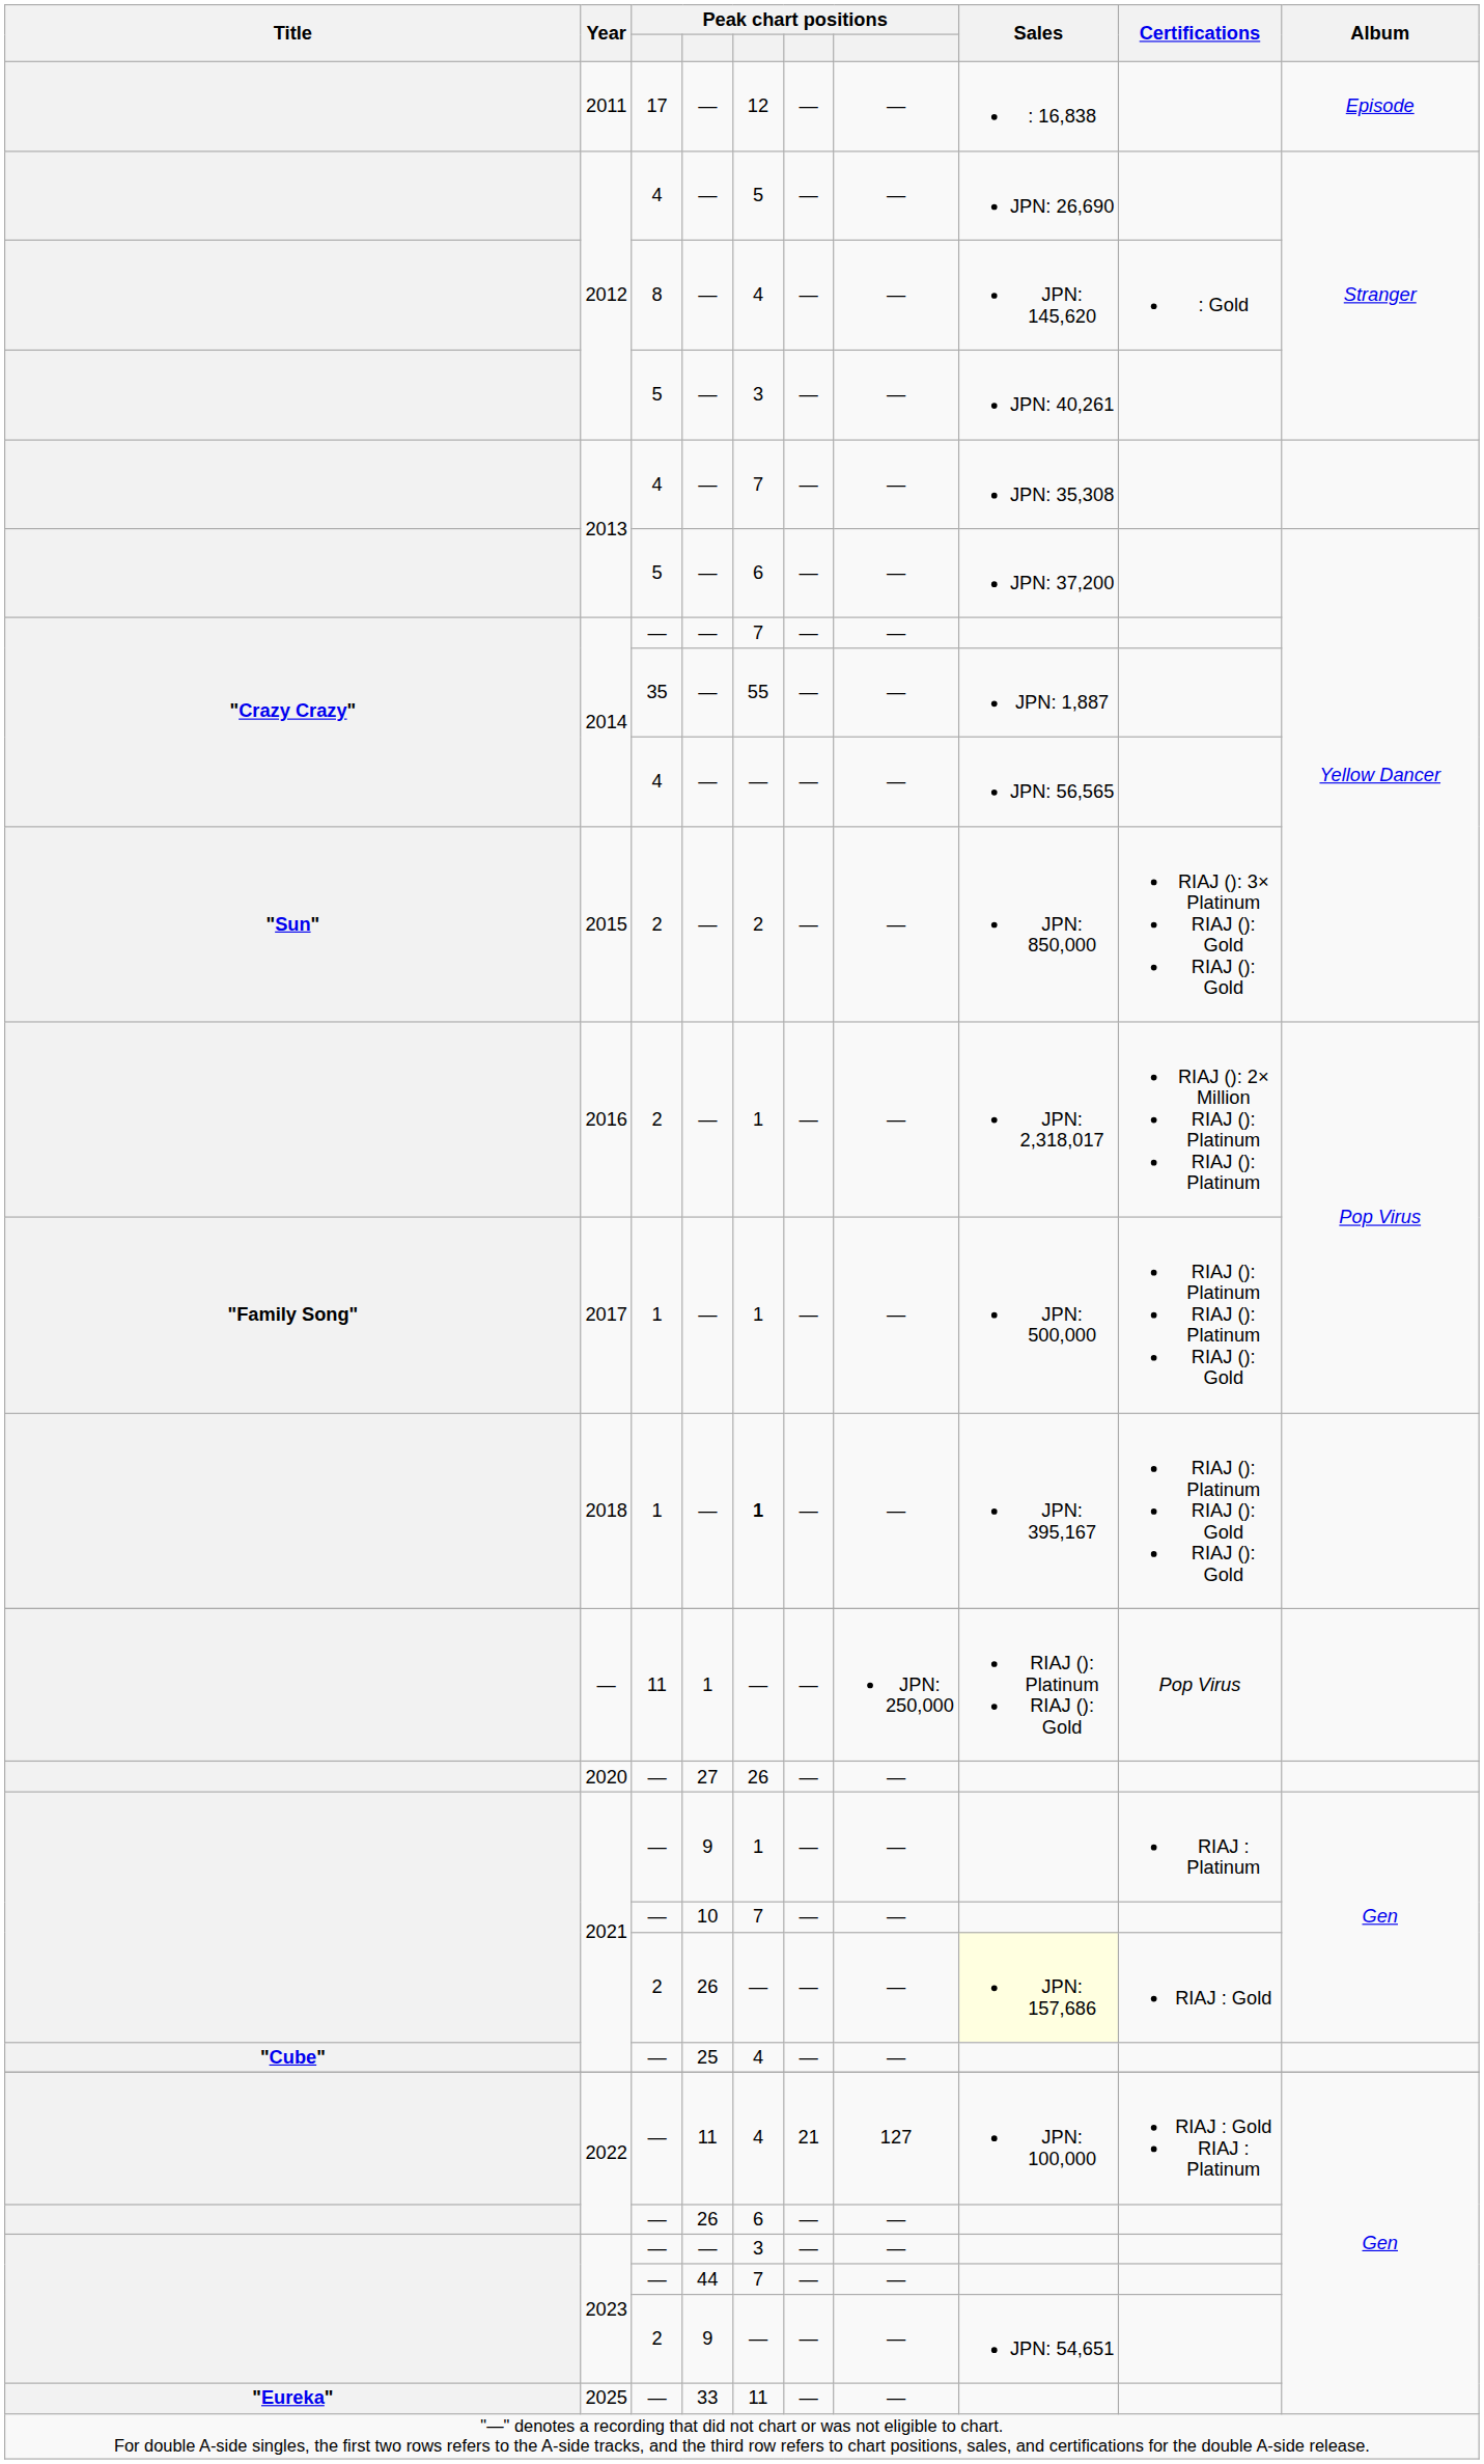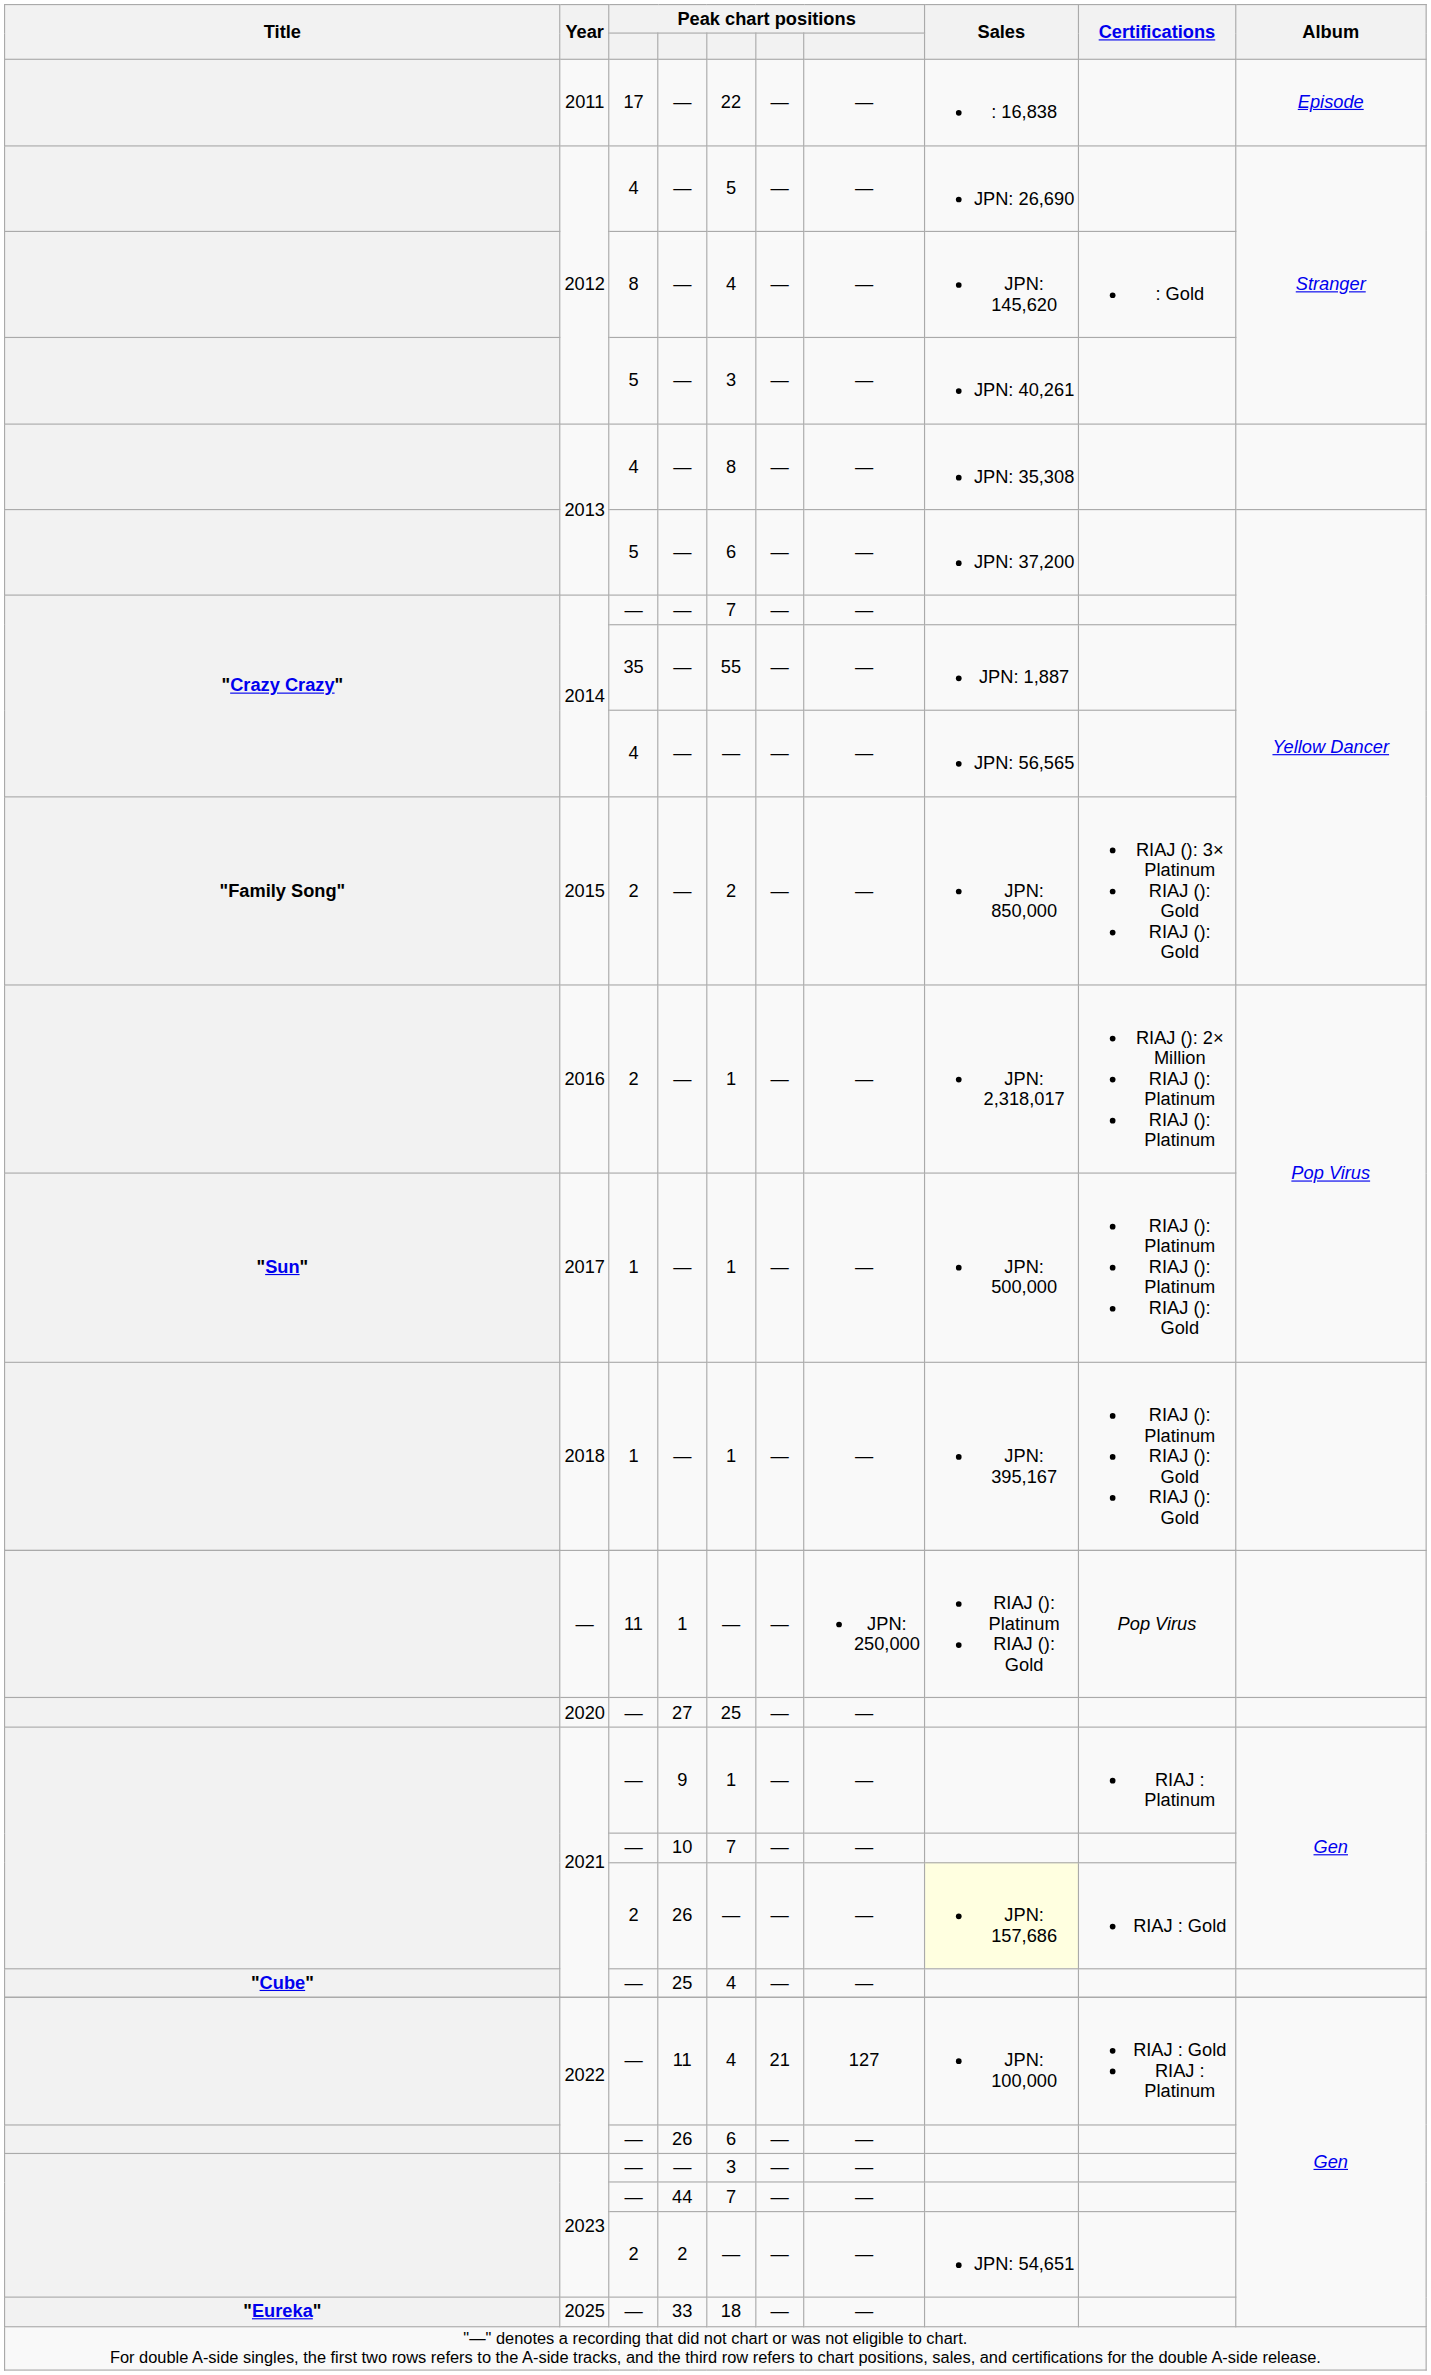 <table class="wikitable plainrowheaders" style="text-align:center;">
 <tr>
 <th scope="col" rowspan="2" style="width:30em;">Title</th>
 <th scope="col" rowspan="2" style="width:1em;">Year</th>
 <th scope="colgroup" colspan="5">Peak chart positions</th>
 <th scope="col" rowspan="2" style="width:;">Sales</th>
 <th scope="col" rowspan="2" style="width:;"><a href='#'>Certifications</a></th>
 <th scope="col" rowspan="2" style="width:10em;">Album</th>
 </tr>
 <tr>
 <th scope="col" style="width:2.5em;font-size:90%;"><a href='#'></a><br></th>
 <th scope="col" style="width:2.5em;font-size:90%;"><a href='#'></a><br></th>
 <th scope="col" style="width:2.5em;font-size:90%;"><a href='#'></a><br></th>
 <th scope="col" style="width:2.5em;font-size:90%;"><a href='#'></a><br></th>
 <th scope="col" style="width:2.5em;font-size:90%;"><a href='#'></a><br></th>
 </tr>
 <tr>
 <th scope="row"></th>
 <td>2011</td>
 <td>17</td>
 <td>—</td>
-<td>12</td>
+<td>22</td>
 <td>—</td>
 <td>—</td>
 <td><br><ul><li><a href='#'></a>: 16,838</li></ul></td>
 <td></td>
 <td><em><a href='#'>Episode</a></em></td>
 </tr>
 <tr>
 <th scope="row"></th>
 <td rowspan="3">2012</td>
 <td>4</td>
 <td>—</td>
 <td>5</td>
 <td>—</td>
 <td>—</td>
 <td><br><ul><li>JPN: 26,690</li></ul></td>
 <td></td>
 <td rowspan="3"><em><a href='#'>Stranger</a></em></td>
 </tr>
 <tr>
 <th scope="row"></th>
 <td>8</td>
 <td>—</td>
 <td>4</td>
 <td>—</td>
 <td>—</td>
 <td><br><ul><li>JPN: 145,620</li></ul></td>
 <td><br><ul><li><a href='#'></a> : Gold</li></ul></td>
 </tr>
 <tr>
 <th scope="row"></th>
 <td>5</td>
 <td>—</td>
 <td>3</td>
 <td>—</td>
 <td>—</td>
 <td><br><ul><li>JPN: 40,261</li></ul></td>
 <td></td>
 </tr>
 <tr>
 <th scope="row"></th>
 <td rowspan="2">2013</td>
 <td>4</td>
 <td>—</td>
-<td>7</td>
+<td>8</td>
 <td>—</td>
 <td>—</td>
 <td><br><ul><li>JPN: 35,308</li></ul></td>
 <td></td>
 <td></td>
 </tr>
 <tr>
 <th scope="row"></th>
 <td>5</td>
 <td>—</td>
 <td>6</td>
 <td>—</td>
 <td>—</td>
 <td><br><ul><li>JPN: 37,200</li></ul></td>
 <td></td>
 <td rowspan="5"><em><a href='#'>Yellow Dancer</a></em></td>
 </tr>
 <tr>
 <th scope="row" rowspan="3">"<a href='#'>Crazy Crazy</a>"<br><br></th>
 <td rowspan="3">2014</td>
 <td>—</td>
 <td>—</td>
 <td>7</td>
 <td>—</td>
 <td>—</td>
 <td></td>
 <td></td>
 </tr>
 <tr>
 <td>35</td>
 <td>—</td>
 <td>55</td>
 <td>—</td>
 <td>—</td>
 <td><br><ul><li>JPN: 1,887</li></ul></td>
 <td></td>
 </tr>
 <tr>
 <td>4</td>
 <td>—</td>
 <td>—</td>
 <td>—</td>
 <td>—</td>
 <td><br><ul><li>JPN: 56,565</li></ul></td>
 <td></td>
 </tr>
 <tr>
-<th scope="row">"<a href='#'>Sun</a>"</th>
+<th scope="row">"Family Song"</th>
 <td>2015</td>
 <td>2</td>
 <td>—</td>
 <td>2</td>
 <td>—</td>
 <td>—</td>
 <td><br><ul><li>JPN: 850,000</li></ul></td>
 <td><br><ul><li>RIAJ (): 3× Platinum</li><li>RIAJ (): Gold</li><li>RIAJ (): Gold</li></ul></td>
 </tr>
 <tr>
 <th scope="row"></th>
 <td>2016</td>
 <td>2</td>
 <td>—</td>
 <td>1</td>
 <td>—</td>
 <td>—</td>
 <td><br><ul><li>JPN: 2,318,017</li></ul></td>
 <td><br><ul><li>RIAJ (): 2× Million</li><li>RIAJ (): Platinum</li><li>RIAJ (): Platinum</li></ul></td>
 <td rowspan="2"><em><a href='#'>Pop Virus</a></em></td>
 </tr>
 <tr>
-<th scope="row">"Family Song"</th>
+<th scope="row">"<a href='#'>Sun</a>"</th>
 <td>2017</td>
 <td>1</td>
 <td>—</td>
 <td>1</td>
 <td>—</td>
 <td>—</td>
 <td><br><ul><li>JPN: 500,000</li></ul></td>
 <td><br><ul><li>RIAJ (): Platinum</li><li>RIAJ (): Platinum</li><li>RIAJ (): Gold</li></ul></td>
 </tr>
 <tr>
 <th scope="row"></th>
 <td rowspan="2">2018</td>
 <td>1</td>
 <td>—</td>
-<td><strong>1</strong></td>
+<td>1</td>
 <td>—</td>
 <td>—</td>
 <td><br><ul><li>JPN: 395,167</li></ul></td>
 <td><br><ul><li>RIAJ (): Platinum</li><li>RIAJ (): Gold</li><li>RIAJ (): Gold</li></ul></td>
 <td></td>
 </tr>
 <tr>
 </tr>
 <tr>
 <th scope="row"></th>
 <td>—</td>
 <td>11</td>
 <td>1</td>
 <td>—</td>
 <td>—</td>
 <td><br><ul><li>JPN: 250,000</li></ul></td>
 <td><br><ul><li>RIAJ (): Platinum</li><li>RIAJ (): Gold</li></ul></td>
 <td><em>Pop Virus</em></td>
 </tr>
 <tr>
 <th scope="row"></th>
 <td>2020</td>
 <td>—</td>
 <td>27</td>
-<td>26</td>
+<td>25</td>
 <td>—</td>
 <td>—</td>
 <td></td>
 <td></td>
 <td></td>
 </tr>
 <tr>
 <th scope="row" rowspan="3"><br><br></th>
 <td rowspan="4">2021</td>
 <td>—</td>
 <td>9</td>
 <td>1</td>
 <td>—</td>
 <td>—</td>
 <td></td>
 <td><br><ul><li>RIAJ : Platinum</li></ul></td>
 <td rowspan="3"><em><a href='#'>Gen</a></em></td>
 </tr>
 <tr>
 <td>—</td>
 <td>10</td>
 <td>7</td>
 <td>—</td>
 <td>—</td>
 <td></td>
 <td></td>
 </tr>
 <tr>
 <td>2</td>
 <td>26</td>
 <td>—</td>
 <td>—</td>
 <td>—</td>
 <td style="background: lightyellow;"><br><ul><li>JPN: 157,686</li></ul></td>
 <td><br><ul><li>RIAJ : Gold</li></ul></td>
 </tr>
 <tr>
 <th scope="row">"<a href='#'>Cube</a>"</th>
 <td>—</td>
 <td>25</td>
 <td>4</td>
 <td>—</td>
 <td>—</td>
 <td></td>
 <td></td>
 <td></td>
 </tr>
 <tr>
 </tr>
 <tr>
 <th scope="row"></th>
 <td rowspan="2">2022</td>
 <td>—</td>
 <td>11</td>
 <td>4</td>
 <td>21</td>
 <td>127</td>
 <td><br><ul><li>JPN: 100,000</li></ul></td>
 <td><br><ul><li>RIAJ : Gold</li><li>RIAJ : Platinum</li></ul></td>
 <td rowspan="6"><em><a href='#'>Gen</a></em></td>
 </tr>
 <tr>
 <th scope="row"></th>
 <td>—</td>
 <td>26</td>
 <td>6</td>
 <td>—</td>
 <td>—</td>
 <td></td>
 <td></td>
 </tr>
 <tr>
 <th scope="row" rowspan="3"><br><br></th>
 <td rowspan="3">2023</td>
 <td>—</td>
 <td>—</td>
 <td>3</td>
 <td>—</td>
 <td>—</td>
 <td></td>
 <td></td>
 </tr>
 <tr>
 <td>—</td>
 <td>44</td>
 <td>7</td>
 <td>—</td>
 <td>—</td>
 <td></td>
 <td></td>
 </tr>
 <tr>
 <td>2</td>
-<td>9</td>
+<td>2</td>
 <td>—</td>
 <td>—</td>
 <td>—</td>
 <td><br><ul><li>JPN: 54,651</li></ul></td>
 <td></td>
 </tr>
 <tr>
 <th scope="row">"<a href='#'>Eureka</a>"</th>
 <td>2025</td>
 <td>—</td>
 <td>33</td>
-<td>11</td>
+<td>18</td>
 <td>—</td>
 <td>—</td>
 <td></td>
 <td></td>
 </tr>
 <tr>
 <td colspan="12" style="font-size:90%">"—" denotes a recording that did not chart or was not eligible to chart.<br>For double A-side singles, the first two rows refers to the A-side tracks, and the third row refers to chart positions, sales, and certifications for the double A-side release.</td>
 </tr>
 </table>
